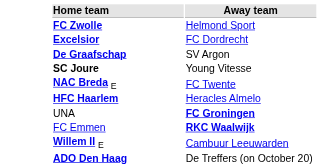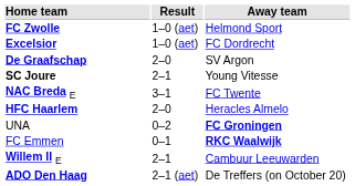 <table style="float:right;">
 <tr bgcolor="#E4E4E4">
 <th style="border-bottom:1px solid #AAAAAA" width="200" align="left">Home team</th>
+<th style="border-bottom:1px solid #AAAAAA" width="70" align="center">Result</th>
 <th style="border-bottom:1px solid #AAAAAA" width="200">Away team</th>
 </tr>
 <tr>
 <td><strong><a href='#'>FC Zwolle</a></strong></td>
+<td>1–0 (<a href='#'>aet</a>)</td>
 <td><a href='#'>Helmond Sport</a></td>
 </tr>
 <tr>
 <td><strong><a href='#'>Excelsior</a></strong></td>
+<td>1–0 (<a href='#'>aet</a>)</td>
 <td><a href='#'>FC Dordrecht</a></td>
 </tr>
 <tr>
 <td><strong><a href='#'>De Graafschap</a></strong></td>
+<td>2–0</td>
 <td>SV Argon</td>
 </tr>
 <tr>
 <td><strong>SC Joure</strong></td>
+<td>2–1</td>
 <td>Young Vitesse</td>
 </tr>
 <tr>
 <td><strong><a href='#'>NAC Breda</a></strong> <sub>E</sub></td>
+<td>3–1</td>
 <td><a href='#'>FC Twente</a></td>
 </tr>
 <tr>
 <td><strong><a href='#'>HFC Haarlem</a></strong></td>
+<td>2–0</td>
 <td><a href='#'>Heracles Almelo</a></td>
 </tr>
 <tr>
 <td>UNA</td>
+<td>0–2</td>
 <td><strong><a href='#'>FC Groningen</a></strong></td>
 </tr>
 <tr>
 <td><a href='#'>FC Emmen</a></td>
+<td>0–1</td>
 <td><strong><a href='#'>RKC Waalwijk</a></strong></td>
 </tr>
 <tr>
 <td><strong><a href='#'>Willem II</a></strong> <sub>E</sub></td>
+<td>2–1</td>
 <td><a href='#'>Cambuur Leeuwarden</a></td>
 </tr>
 <tr>
 <td><strong><a href='#'>ADO Den Haag</a></strong></td>
+<td>2–1 (<a href='#'>aet</a>)</td>
 <td>De Treffers (on October 20)</td>
 </tr>
 </table>
